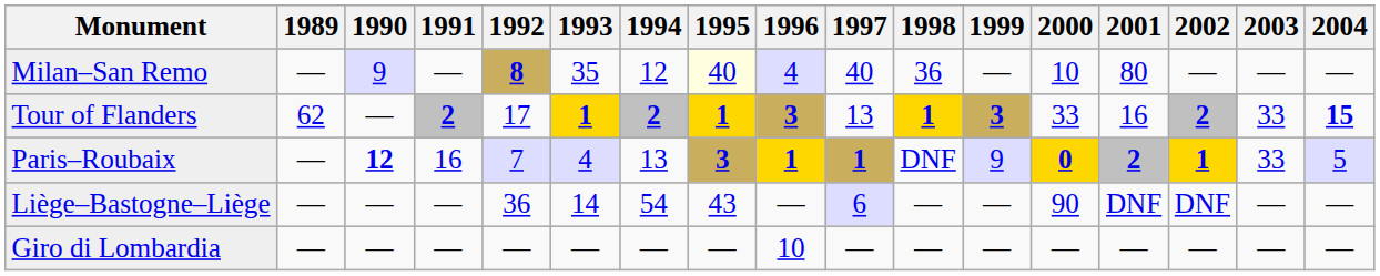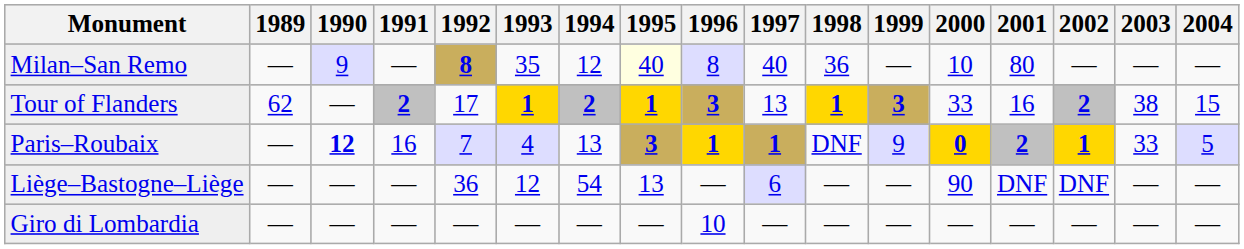 <table class="wikitable">
 <tr>
 <th>Monument</th>
 <th scope="col">1989</th>
 <th scope="col">1990</th>
 <th scope="col">1991</th>
 <th scope="col">1992</th>
 <th scope="col">1993</th>
 <th scope="col">1994</th>
 <th scope="col">1995</th>
 <th scope="col">1996</th>
 <th scope="col">1997</th>
 <th scope="col">1998</th>
 <th scope="col">1999</th>
 <th scope="col">2000</th>
 <th scope="col">2001</th>
 <th scope="col">2002</th>
 <th scope="col">2003</th>
 <th scope="col">2004</th>
 </tr>
 <tr style="text-align:center;">
 <td style="text-align:left; background:#efefef;"><a href='#'>Milan–San Remo</a></td>
 <td>—</td>
 <td style="background:#ddf;"><a href='#'>9</a></td>
 <td>—</td>
 <td style="background:#C9AE5D;"><a href='#'><strong>8</strong></a></td>
 <td><a href='#'>35</a></td>
 <td><a href='#'>12</a></td>
 <td style="background: lightyellow;"><a href='#'>40</a></td>
-<td style="background:#ddf;"><a href='#'>4</a></td>
+<td style="background:#ddf;"><a href='#'>8</a></td>
 <td><a href='#'>40</a></td>
 <td><a href='#'>36</a></td>
 <td>—</td>
 <td><a href='#'>10</a></td>
 <td><a href='#'>80</a></td>
 <td>—</td>
 <td>—</td>
 <td>—</td>
 </tr>
 <tr style="text-align:center;">
 <td style="text-align:left; background:#efefef;"><a href='#'>Tour of Flanders</a></td>
 <td><a href='#'>62</a></td>
 <td>—</td>
 <td style="background:#C0C0C0;"><a href='#'><strong>2</strong></a></td>
 <td><a href='#'>17</a></td>
 <td style="background:#FFD700;"><a href='#'><strong>1</strong></a></td>
 <td style="background:#C0C0C0;"><a href='#'><strong>2</strong></a></td>
 <td style="background:#FFD700;"><a href='#'><strong>1</strong></a></td>
 <td style="background:#C9AE5D;"><a href='#'><strong>3</strong></a></td>
 <td><a href='#'>13</a></td>
 <td style="background:#FFD700;"><a href='#'><strong>1</strong></a></td>
 <td style="background:#C9AE5D;"><a href='#'><strong>3</strong></a></td>
 <td><a href='#'>33</a></td>
 <td><a href='#'>16</a></td>
 <td style="background:#C0C0C0;"><a href='#'><strong>2</strong></a></td>
-<td><a href='#'>33</a></td>
-<td><strong><a href='#'>15</a></strong></td>
+<td><a href='#'>38</a></td>
+<td><a href='#'>15</a></td>
 </tr>
 <tr style="text-align:center;">
 <td style="text-align:left; background:#efefef;"><a href='#'>Paris–Roubaix</a></td>
 <td>—</td>
 <td><strong><a href='#'>12</a></strong></td>
 <td><a href='#'>16</a></td>
 <td style="background:#ddf;"><a href='#'>7</a></td>
 <td style="background:#ddf;"><a href='#'>4</a></td>
 <td><a href='#'>13</a></td>
 <td style="background:#C9AE5D;"><a href='#'><strong>3</strong></a></td>
 <td style="background:#FFD700;"><a href='#'><strong>1</strong></a></td>
 <td style="background:#C9AE5D;"><a href='#'><strong>1</strong></a></td>
 <td><a href='#'>DNF</a></td>
 <td style="background:#ddf;"><a href='#'>9</a></td>
 <td style="background:#FFD700;"><a href='#'><strong>0</strong></a></td>
 <td style="background:#C0C0C0;"><a href='#'><strong>2</strong></a></td>
 <td style="background:#FFD700;"><a href='#'><strong>1</strong></a></td>
 <td><a href='#'>33</a></td>
 <td style="background:#ddf;"><a href='#'>5</a></td>
 </tr>
 <tr style="text-align:center;">
 <td style="text-align:left; background:#efefef;"><a href='#'>Liège–Bastogne–Liège</a></td>
 <td>—</td>
 <td>—</td>
 <td>—</td>
 <td><a href='#'>36</a></td>
-<td><a href='#'>14</a></td>
+<td><a href='#'>12</a></td>
 <td><a href='#'>54</a></td>
-<td><a href='#'>43</a></td>
+<td><a href='#'>13</a></td>
 <td>—</td>
 <td style="background:#ddf;"><a href='#'>6</a></td>
 <td>—</td>
 <td>—</td>
 <td><a href='#'>90</a></td>
 <td><a href='#'>DNF</a></td>
 <td><a href='#'>DNF</a></td>
 <td>—</td>
 <td>—</td>
 </tr>
 <tr style="text-align:center;">
 <td style="text-align:left; background:#efefef;"><a href='#'>Giro di Lombardia</a></td>
 <td>—</td>
 <td>—</td>
 <td>—</td>
 <td>—</td>
 <td>—</td>
 <td>—</td>
 <td>—</td>
 <td style="text-align:center;"><a href='#'>10</a></td>
 <td>—</td>
 <td>—</td>
 <td>—</td>
 <td>—</td>
 <td>—</td>
 <td>—</td>
 <td>—</td>
 <td>—</td>
 </tr>
 </table>
